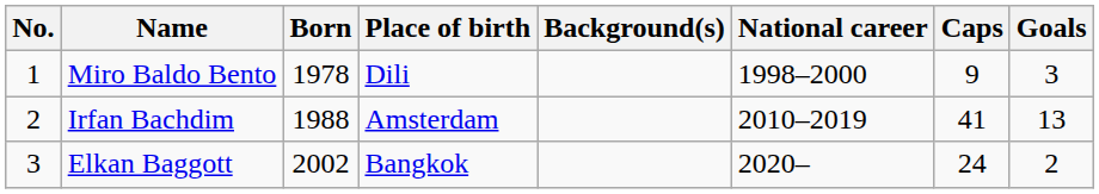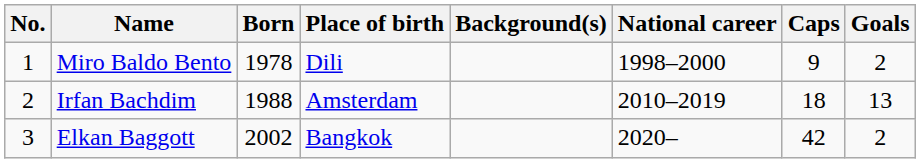 <table class="wikitable sortable">
 <tr>
 <th align="left" valign="center">No.</th>
 <th align="left" valign="center">Name</th>
 <th align="left" valign="center">Born</th>
 <th align="left" valign="center">Place of birth</th>
 <th align="left" valign="center">Background(s)</th>
 <th align="left" valign="center">National career</th>
 <th align="left" valign="center">Caps</th>
 <th align="left" valign="center">Goals</th>
 </tr>
 <tr>
 <td align="center">1</td>
 <td><a href='#'>Miro Baldo Bento</a></td>
 <td align="center">1978</td>
 <td> <a href='#'>Dili</a></td>
 <td></td>
 <td>1998–2000</td>
 <td align="center">9</td>
-<td align="center">3</td>
+<td align="center">2</td>
 </tr>
 <tr>
 <td align="center">2</td>
 <td><a href='#'>Irfan Bachdim</a></td>
 <td align="center">1988</td>
 <td> <a href='#'>Amsterdam</a></td>
 <td></td>
 <td>2010–2019</td>
-<td align="center">41</td>
+<td align="center">18</td>
 <td align="center">13</td>
 </tr>
 <tr>
 <td align="center">3</td>
 <td><a href='#'>Elkan Baggott</a></td>
 <td align="center">2002</td>
 <td> <a href='#'>Bangkok</a></td>
 <td><br></td>
 <td>2020–</td>
-<td align="center">24</td>
+<td align="center">42</td>
 <td align="center">2</td>
 </tr>
 </table>
